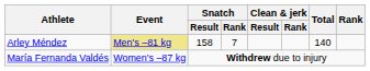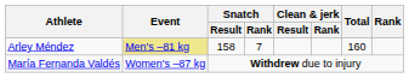 <table class="wikitable" style="font-size:90%">
 <tr>
 <th rowspan="2">Athlete</th>
 <th rowspan="2">Event</th>
 <th colspan="2">Snatch</th>
 <th colspan="2">Clean & jerk</th>
 <th rowspan="2">Total</th>
 <th rowspan="2">Rank</th>
 </tr>
 <tr style="font-size:95%">
 <th>Result</th>
 <th>Rank</th>
 <th>Result</th>
 <th>Rank</th>
 </tr>
 <tr align=center>
 <td align=left><a href='#'>Arley Méndez</a></td>
 <td align=left style="background: khaki;"><a href='#'>Men's –81 kg</a></td>
 <td>158</td>
 <td>7</td>
 <td></td>
 <td></td>
-<td>140</td>
+<td>160</td>
 <td></td>
 </tr>
 <tr align=center>
 <td align=left><a href='#'>María Fernanda Valdés</a></td>
 <td align=left><a href='#'>Women's –87 kg</a></td>
 <td colspan=6><strong>Withdrew</strong> due to injury</td>
 </tr>
 </table>
